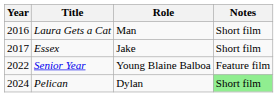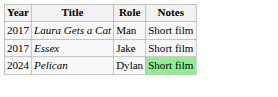 <table class="wikitable sortable">
 <tr>
 <th>Year</th>
 <th>Title</th>
 <th>Role</th>
 <th class="unsortable">Notes</th>
 </tr>
 <tr>
-<td>2016</td>
+<td>2017</td>
 <td><em>Laura Gets a Cat</em></td>
 <td>Man</td>
 <td>Short film</td>
 </tr>
 <tr>
 <td>2017</td>
 <td><em>Essex</em></td>
 <td>Jake</td>
 <td>Short film</td>
 </tr>
 <tr>
-<td>2022</td>
-<td><em><a href='#'>Senior Year</a></em></td>
-<td>Young Blaine Balboa</td>
-<td>Feature film</td>
-</tr>
-<tr>
 <td>2024</td>
 <td><em>Pelican</em></td>
 <td>Dylan</td>
 <td style="background: lightgreen;">Short film</td>
 </tr>
 </table>
